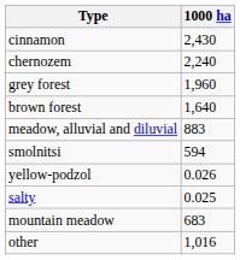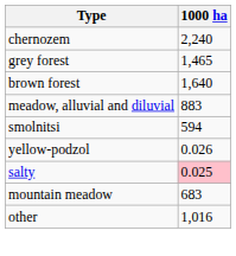 <table class="wikitable">
 <tr>
 <th>Type</th>
 <th>1000 <a href='#'>ha</a></th>
-</tr>
-<tr>
-<td>cinnamon</td>
-<td>2,430</td>
 </tr>
 <tr>
 <td>chernozem</td>
 <td>2,240</td>
 </tr>
 <tr>
 <td>grey forest</td>
-<td>1,960</td>
+<td>1,465</td>
 </tr>
 <tr>
 <td>brown forest</td>
 <td>1,640</td>
 </tr>
 <tr>
 <td>meadow, alluvial and <a href='#'>diluvial</a></td>
 <td>883</td>
 </tr>
 <tr>
 <td>smolnitsi</td>
 <td>594</td>
 </tr>
 <tr>
 <td>yellow-podzol</td>
 <td>0.026</td>
 </tr>
 <tr>
 <td><a href='#'>salty</a></td>
-<td>0.025</td>
+<td style="background: pink;">0.025</td>
 </tr>
 <tr>
 <td>mountain meadow</td>
 <td>683</td>
 </tr>
 <tr>
 <td>other</td>
 <td>1,016</td>
 </tr>
 </table>
